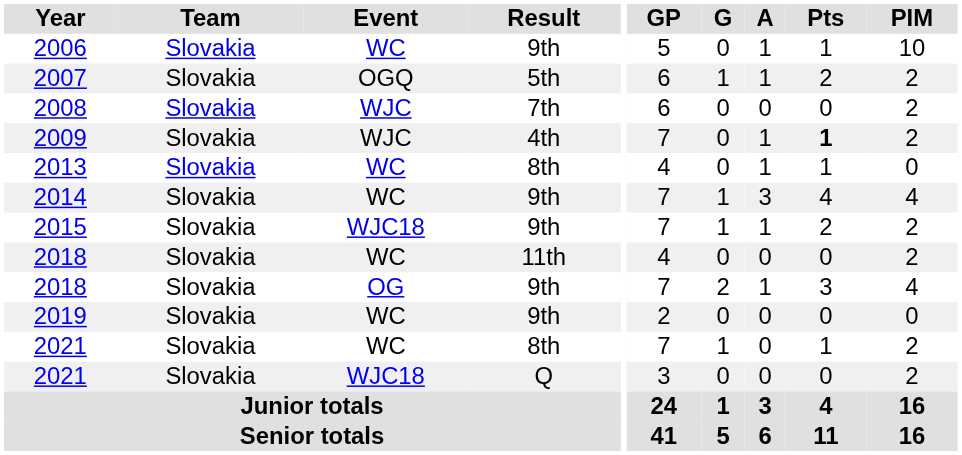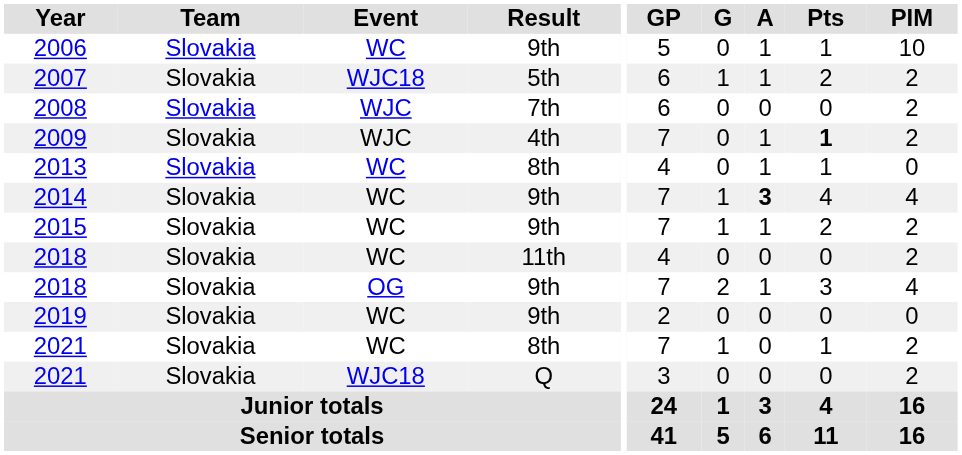 <table border="0" cellpadding="1" cellspacing="0" ID="Table3" style="text-align:center; width:40em">
 <tr ALIGN="center" bgcolor="#e0e0e0">
 <th>Year</th>
 <th>Team</th>
 <th>Event</th>
 <th>Result</th>
 <th rowspan="99" bgcolor="#ffffff"></th>
 <th>GP</th>
 <th>G</th>
 <th>A</th>
 <th>Pts</th>
 <th>PIM</th>
 </tr>
 <tr>
 <td><a href='#'>2006</a></td>
 <td><a href='#'>Slovakia</a></td>
 <td><a href='#'>WC</a></td>
 <td>9th</td>
 <td>5</td>
 <td>0</td>
 <td>1</td>
 <td>1</td>
 <td>10</td>
 </tr>
 <tr bgcolor="#f0f0f0">
 <td><a href='#'>2007</a></td>
 <td>Slovakia</td>
-<td>OGQ</td>
+<td><a href='#'>WJC18</a></td>
 <td>5th</td>
 <td>6</td>
 <td>1</td>
 <td>1</td>
 <td>2</td>
 <td>2</td>
 </tr>
 <tr>
 <td><a href='#'>2008</a></td>
 <td><a href='#'>Slovakia</a></td>
 <td><a href='#'>WJC</a></td>
 <td>7th</td>
 <td>6</td>
 <td>0</td>
 <td>0</td>
 <td>0</td>
 <td>2</td>
 </tr>
 <tr bgcolor="#f0f0f0">
 <td><a href='#'>2009</a></td>
 <td>Slovakia</td>
 <td>WJC</td>
 <td>4th</td>
 <td>7</td>
 <td>0</td>
 <td>1</td>
 <td><strong>1</strong></td>
 <td>2</td>
 </tr>
 <tr>
 <td><a href='#'>2013</a></td>
 <td><a href='#'>Slovakia</a></td>
 <td><a href='#'>WC</a></td>
 <td>8th</td>
 <td>4</td>
 <td>0</td>
 <td>1</td>
 <td>1</td>
 <td>0</td>
 </tr>
 <tr bgcolor="#f0f0f0">
 <td><a href='#'>2014</a></td>
 <td>Slovakia</td>
 <td>WC</td>
 <td>9th</td>
 <td>7</td>
 <td>1</td>
-<td>3</td>
+<td><strong>3</strong></td>
 <td>4</td>
 <td>4</td>
 </tr>
 <tr>
 <td><a href='#'>2015</a></td>
 <td>Slovakia</td>
-<td><a href='#'>WJC18</a></td>
+<td>WC</td>
 <td>9th</td>
 <td>7</td>
 <td>1</td>
 <td>1</td>
 <td>2</td>
 <td>2</td>
 </tr>
 <tr bgcolor="#f0f0f0">
 <td><a href='#'>2018</a></td>
 <td>Slovakia</td>
 <td>WC</td>
 <td>11th</td>
 <td>4</td>
 <td>0</td>
 <td>0</td>
 <td>0</td>
 <td>2</td>
 </tr>
 <tr>
 <td><a href='#'>2018</a></td>
 <td>Slovakia</td>
 <td><a href='#'>OG</a></td>
 <td>9th</td>
 <td>7</td>
 <td>2</td>
 <td>1</td>
 <td>3</td>
 <td>4</td>
 </tr>
 <tr bgcolor="#f0f0f0">
 <td><a href='#'>2019</a></td>
 <td>Slovakia</td>
 <td>WC</td>
 <td>9th</td>
 <td>2</td>
 <td>0</td>
 <td>0</td>
 <td>0</td>
 <td>0</td>
 </tr>
 <tr>
 <td><a href='#'>2021</a></td>
 <td>Slovakia</td>
 <td>WC</td>
 <td>8th</td>
 <td>7</td>
 <td>1</td>
 <td>0</td>
 <td>1</td>
 <td>2</td>
 </tr>
 <tr bgcolor="#f0f0f0">
 <td><a href='#'>2021</a></td>
 <td>Slovakia</td>
 <td><a href='#'>WJC18</a></td>
 <td>Q</td>
 <td>3</td>
 <td>0</td>
 <td>0</td>
 <td>0</td>
 <td>2</td>
 </tr>
 <tr bgcolor="#e0e0e0">
 <th colspan="4">Junior totals</th>
 <th>24</th>
 <th>1</th>
 <th>3</th>
 <th>4</th>
 <th>16</th>
 </tr>
 <tr bgcolor="#e0e0e0">
 <th colspan=4>Senior totals</th>
 <th>41</th>
 <th>5</th>
 <th>6</th>
 <th>11</th>
 <th>16</th>
 </tr>
 </table>
